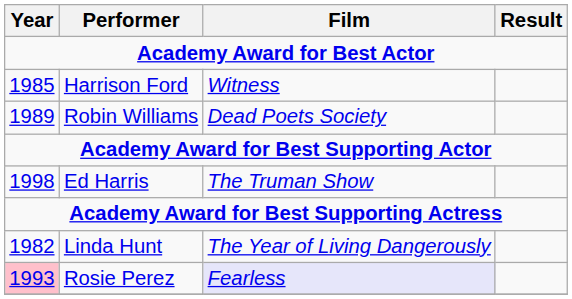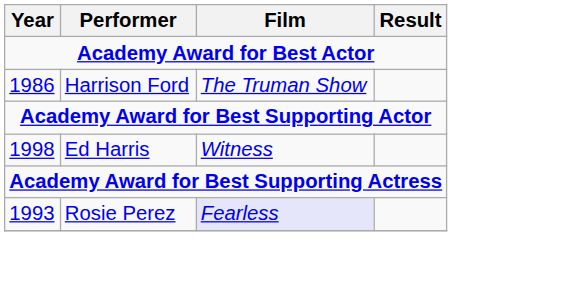 <table class="wikitable">
 <tr>
 <th>Year</th>
 <th>Performer</th>
 <th>Film</th>
 <th>Result</th>
 </tr>
 <tr>
 <td colspan="4" style="text-align:center;"><strong><a href='#'>Academy Award for Best Actor</a></strong></td>
 </tr>
 <tr>
-<td><a href='#'>1985</a></td>
+<td><a href='#'>1986</a></td>
 <td><a href='#'>Harrison Ford</a></td>
-<td><em><a href='#'>Witness</a></em></td>
-<td></td>
-</tr>
-<tr>
-<td><a href='#'>1989</a></td>
-<td><a href='#'>Robin Williams</a></td>
-<td><em><a href='#'>Dead Poets Society</a></em></td>
+<td><em><a href='#'>The Truman Show</a></em></td>
 <td></td>
 </tr>
 <tr>
 <td colspan="4" style="text-align:center;"><strong><a href='#'>Academy Award for Best Supporting Actor</a></strong></td>
 </tr>
 <tr>
 <td><a href='#'>1998</a></td>
 <td><a href='#'>Ed Harris</a></td>
-<td><em><a href='#'>The Truman Show</a></em></td>
+<td><em><a href='#'>Witness</a></em></td>
 <td></td>
 </tr>
 <tr>
 <td colspan="4" style="text-align:center;"><strong><a href='#'>Academy Award for Best Supporting Actress</a></strong></td>
 </tr>
 <tr>
-<td><a href='#'>1982</a></td>
-<td><a href='#'>Linda Hunt</a></td>
-<td><a href='#'><em>The Year of Living Dangerously</em></a></td>
-<td></td>
-</tr>
-<tr>
-<td style="background: pink;"><a href='#'>1993</a></td>
+<td><a href='#'>1993</a></td>
 <td><a href='#'>Rosie Perez</a></td>
 <td style="background: lavender;"><a href='#'><em>Fearless</em></a></td>
 <td></td>
 </tr>
 <tr>
 </tr>
 </table>
